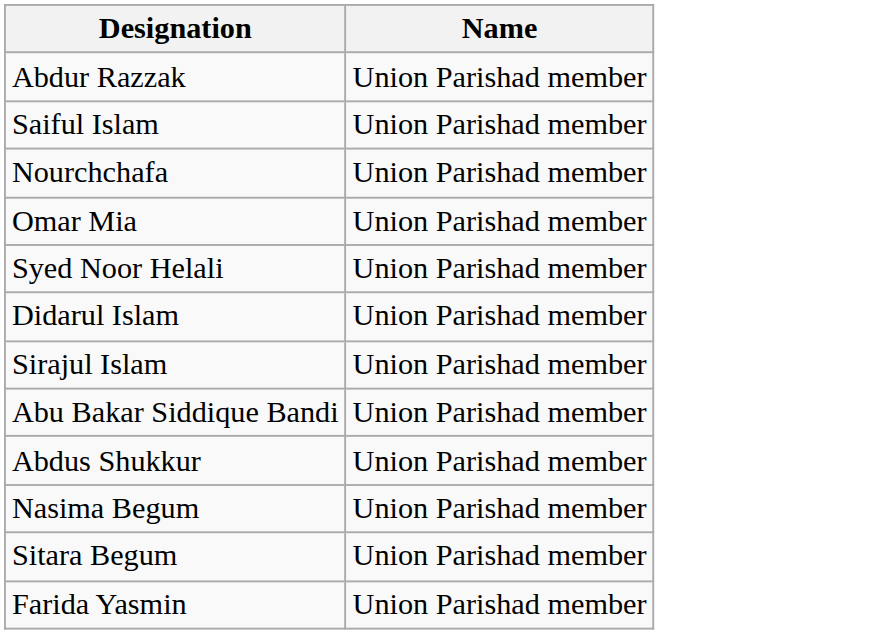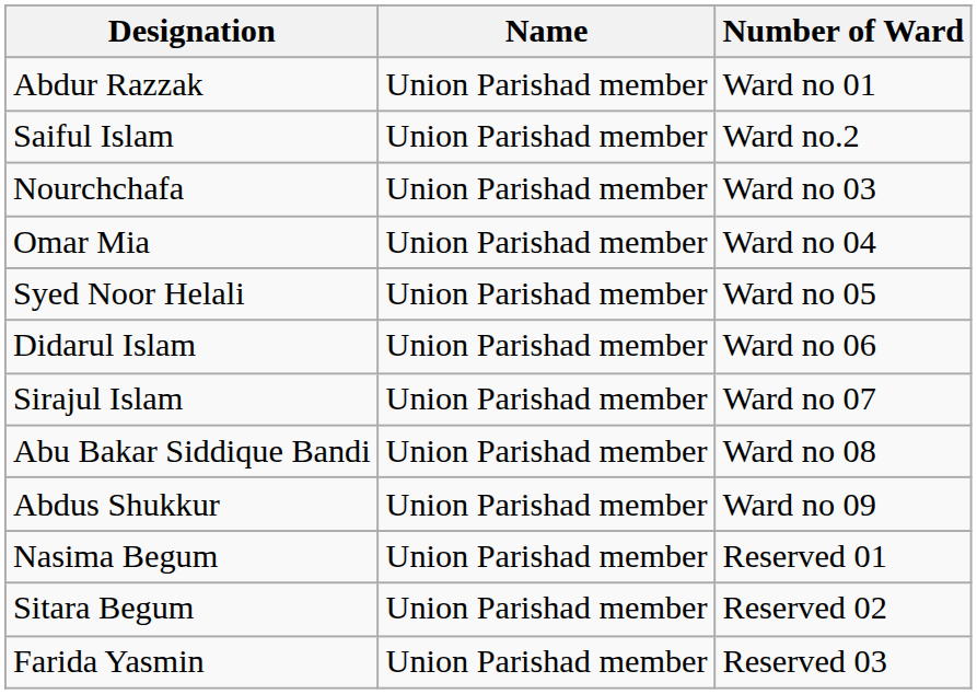 <table class="wikitable sortable">
 <tr>
 <th>Designation</th>
 <th>Name</th>
+<th>Number of Ward</th>
 </tr>
 <tr>
 <td>Abdur Razzak</td>
 <td>Union Parishad member</td>
+<td>Ward no 01</td>
 </tr>
 <tr>
 <td>Saiful Islam</td>
 <td>Union Parishad member</td>
+<td>Ward no.2</td>
 </tr>
 <tr>
 <td>Nourchchafa</td>
 <td>Union Parishad member</td>
+<td>Ward no 03</td>
 </tr>
 <tr>
 <td>Omar Mia</td>
 <td>Union Parishad member</td>
+<td>Ward no 04</td>
 </tr>
 <tr>
 <td>Syed Noor Helali</td>
 <td>Union Parishad member</td>
+<td>Ward no 05</td>
 </tr>
 <tr>
 <td>Didarul Islam</td>
 <td>Union Parishad member</td>
+<td>Ward no 06</td>
 </tr>
 <tr>
 <td>Sirajul Islam</td>
 <td>Union Parishad member</td>
+<td>Ward no 07</td>
 </tr>
 <tr>
 <td>Abu Bakar Siddique Bandi</td>
 <td>Union Parishad member</td>
+<td>Ward no 08</td>
 </tr>
 <tr>
 <td>Abdus Shukkur</td>
 <td>Union Parishad member</td>
+<td>Ward no 09</td>
 </tr>
 <tr>
 <td>Nasima Begum</td>
 <td>Union Parishad member</td>
+<td>Reserved 01</td>
 </tr>
 <tr>
 <td>Sitara Begum</td>
 <td>Union Parishad member</td>
+<td>Reserved 02</td>
 </tr>
 <tr>
 <td>Farida Yasmin</td>
 <td>Union Parishad member</td>
+<td>Reserved 03</td>
 </tr>
 </table>
